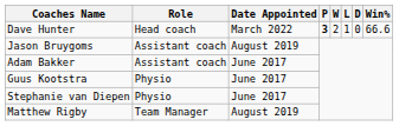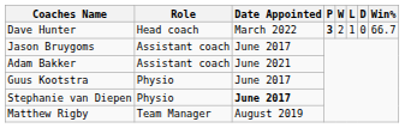 <table class="wikitable">
 <tr>
 <th>Coaches Name</th>
 <th>Role</th>
 <th>Date Appointed</th>
 <th>P</th>
 <th>W</th>
 <th>L</th>
 <th>D</th>
 <th>Win%</th>
 </tr>
 <tr>
 <td> Dave Hunter</td>
 <td>Head coach</td>
 <td>March 2022</td>
 <td><strong>3</strong></td>
 <td>2</td>
 <td>1</td>
 <td>0</td>
-<td>66.6</td>
+<td>66.7</td>
 </tr>
 <tr>
 <td> Jason Bruygoms</td>
 <td>Assistant coach</td>
-<td>August 2019</td>
+<td>June 2017</td>
 </tr>
 <tr>
 <td> Adam Bakker</td>
 <td>Assistant coach</td>
-<td>June 2017</td>
+<td>June 2021</td>
 </tr>
 <tr>
 <td> Guus Kootstra</td>
 <td>Physio</td>
 <td>June 2017</td>
 </tr>
 <tr>
 <td> Stephanie van Diepen</td>
 <td>Physio</td>
-<td>June 2017</td>
+<td><strong>June 2017</strong></td>
 </tr>
 <tr>
 <td> Matthew Rigby</td>
 <td>Team Manager</td>
 <td>August 2019</td>
 </tr>
 </table>
